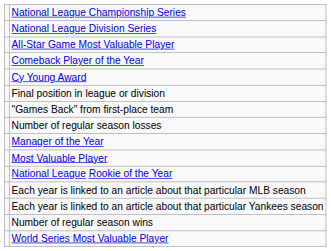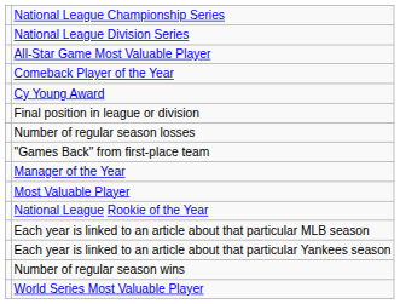 <table class="wikitable" style="font-size:90%">
 <tr>
 <td></td>
 <td><a href='#'>National League Championship Series</a></td>
 </tr>
 <tr>
 <td></td>
 <td><a href='#'>National League Division Series</a></td>
 </tr>
 <tr>
 <td></td>
 <td><a href='#'>All-Star Game Most Valuable Player</a></td>
 </tr>
 <tr>
 <td></td>
 <td><a href='#'>Comeback Player of the Year</a></td>
 </tr>
 <tr>
 <td></td>
 <td><a href='#'>Cy Young Award</a></td>
 </tr>
 <tr>
 <td></td>
 <td>Final position in league or division</td>
 </tr>
 <tr>
 <td></td>
-<td>"Games Back" from first-place team</td>
+<td>Number of regular season losses</td>
 </tr>
 <tr>
 <td></td>
-<td>Number of regular season losses</td>
+<td>"Games Back" from first-place team</td>
 </tr>
 <tr>
 <td></td>
 <td><a href='#'>Manager of the Year</a></td>
 </tr>
 <tr>
 <td></td>
 <td><a href='#'>Most Valuable Player</a></td>
 </tr>
 <tr>
 <td></td>
 <td><a href='#'>National League</a> <a href='#'>Rookie of the Year</a></td>
 </tr>
 <tr>
 <td></td>
 <td>Each year is linked to an article about that particular MLB season</td>
 </tr>
 <tr>
 <td></td>
 <td>Each year is linked to an article about that particular Yankees season</td>
 </tr>
 <tr>
 <td></td>
 <td>Number of regular season wins</td>
 </tr>
 <tr>
 <td></td>
 <td><a href='#'>World Series Most Valuable Player</a></td>
 </tr>
 </table>
